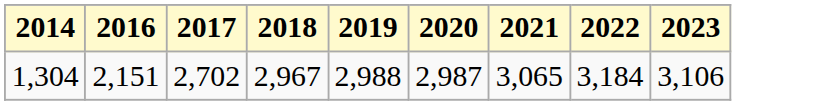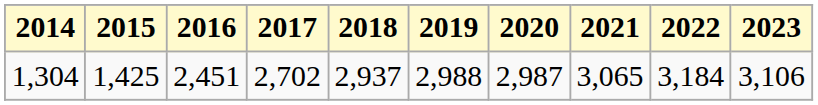 <table class="wikitable">
 <tr align="center" style="background:#FFFACD;">
 <td><strong>2014</strong></td>
+<td><strong>2015</strong></td>
 <td><strong>2016</strong></td>
 <td><strong>2017</strong></td>
 <td><strong>2018</strong></td>
 <td><strong>2019</strong></td>
 <td><strong>2020</strong></td>
 <td><strong>2021</strong></td>
 <td><strong>2022</strong></td>
 <td><strong>2023</strong></td>
 </tr>
 <tr>
 <td>1,304</td>
-<td>2,151</td>
+<td>1,425</td>
+<td>2,451</td>
 <td>2,702</td>
-<td>2,967</td>
+<td>2,937</td>
 <td>2,988</td>
 <td>2,987</td>
 <td>3,065</td>
 <td>3,184</td>
 <td>3,106</td>
 </tr>
 </table>
